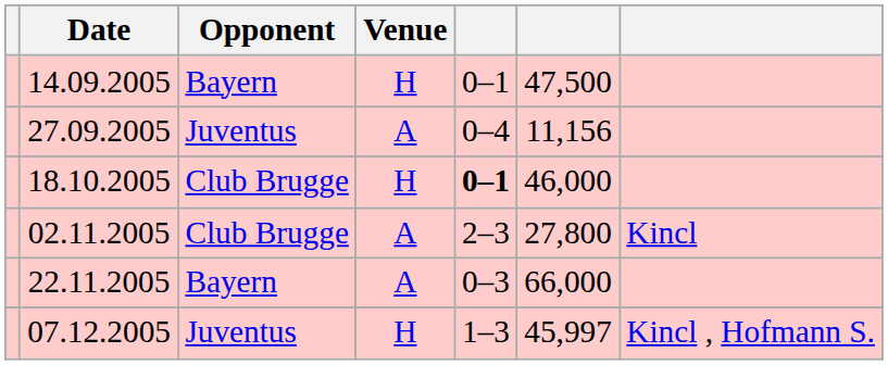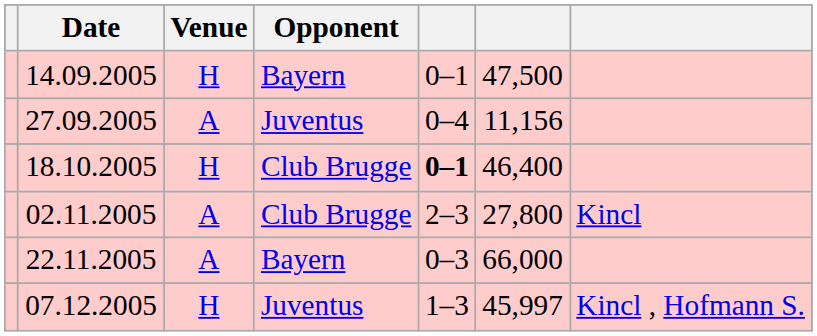 <table class="wikitable" Style="text-align: center">
 <tr>
 <th></th>
 <th>Date</th>
+<th>Venue</th>
 <th>Opponent</th>
-<th>Venue</th>
 <th></th>
 <th></th>
 <th></th>
 </tr>
 <tr style="background:#fcc">
 <td></td>
 <td>14.09.2005</td>
+<td><a href='#'>H</a></td>
 <td align="left"><a href='#'>Bayern</a> </td>
-<td><a href='#'>H</a></td>
 <td>0–1</td>
 <td align="right">47,500</td>
 <td align="left"></td>
 </tr>
 <tr style="background:#fcc">
 <td></td>
 <td>27.09.2005</td>
+<td><a href='#'>A</a></td>
 <td align="left"><a href='#'>Juventus</a> </td>
-<td><a href='#'>A</a></td>
 <td>0–4</td>
 <td align="right">11,156</td>
 <td align="left"></td>
 </tr>
 <tr style="background:#fcc">
 <td></td>
 <td>18.10.2005</td>
+<td><a href='#'>H</a></td>
 <td align="left"><a href='#'>Club Brugge</a> </td>
-<td><a href='#'>H</a></td>
 <td><strong>0–1</strong></td>
-<td align="right">46,000</td>
+<td align="right">46,400</td>
 <td align="left"></td>
 </tr>
 <tr style="background:#fcc">
 <td></td>
 <td>02.11.2005</td>
+<td><a href='#'>A</a></td>
 <td align="left"><a href='#'>Club Brugge</a> </td>
-<td><a href='#'>A</a></td>
 <td>2–3</td>
 <td align="right">27,800</td>
 <td align="left"><a href='#'>Kincl</a> </td>
 </tr>
 <tr style="background:#fcc">
 <td></td>
 <td>22.11.2005</td>
+<td><a href='#'>A</a></td>
 <td align="left"><a href='#'>Bayern</a> </td>
-<td><a href='#'>A</a></td>
 <td>0–3</td>
 <td align="right">66,000</td>
 <td align="left"></td>
 </tr>
 <tr style="background:#fcc">
 <td></td>
 <td>07.12.2005</td>
+<td><a href='#'>H</a></td>
 <td align="left"><a href='#'>Juventus</a> </td>
-<td><a href='#'>H</a></td>
 <td>1–3</td>
 <td align="right">45,997</td>
 <td align="left"><a href='#'>Kincl</a> , <a href='#'>Hofmann S.</a> </td>
 </tr>
 </table>
